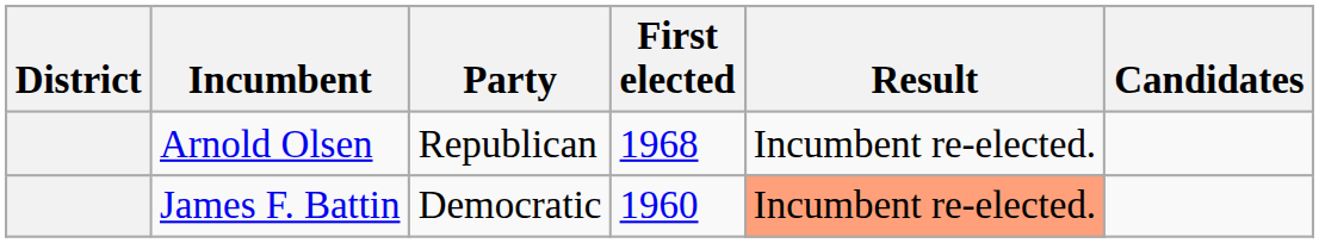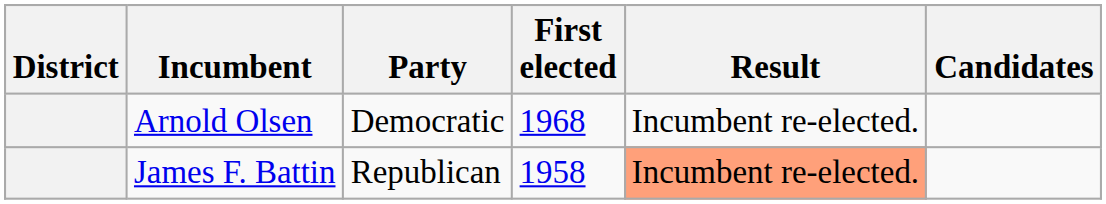 <table class=wikitable>
 <tr valign=bottom>
 <th>District</th>
 <th>Incumbent</th>
 <th>Party</th>
 <th>First<br>elected</th>
 <th>Result</th>
 <th>Candidates</th>
 </tr>
 <tr>
 <th></th>
 <td><a href='#'>Arnold Olsen</a></td>
-<td>Republican</td>
+<td>Democratic</td>
 <td><a href='#'>1968</a></td>
 <td>Incumbent re-elected.</td>
 <td nowrap></td>
 </tr>
 <tr>
 <th></th>
 <td><a href='#'>James F. Battin</a></td>
-<td>Democratic</td>
-<td><a href='#'>1960</a></td>
+<td>Republican</td>
+<td><a href='#'>1958</a></td>
 <td style="background: lightsalmon;">Incumbent re-elected.</td>
 <td nowrap></td>
 </tr>
 </table>
